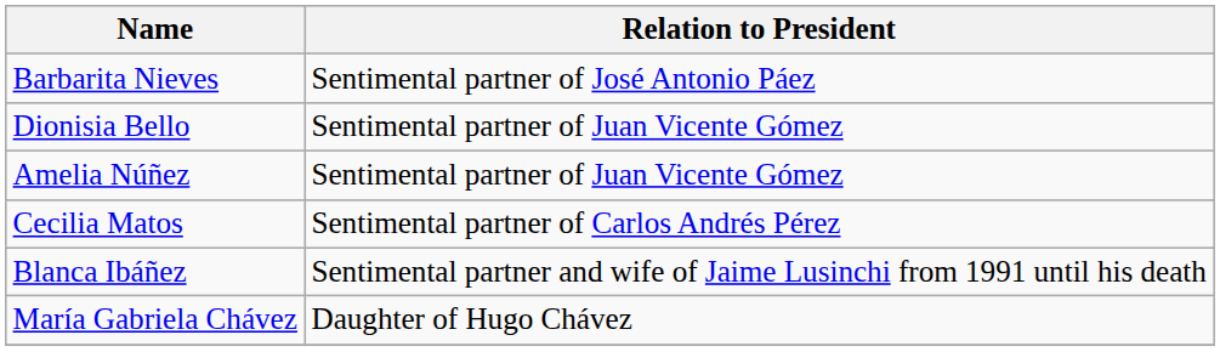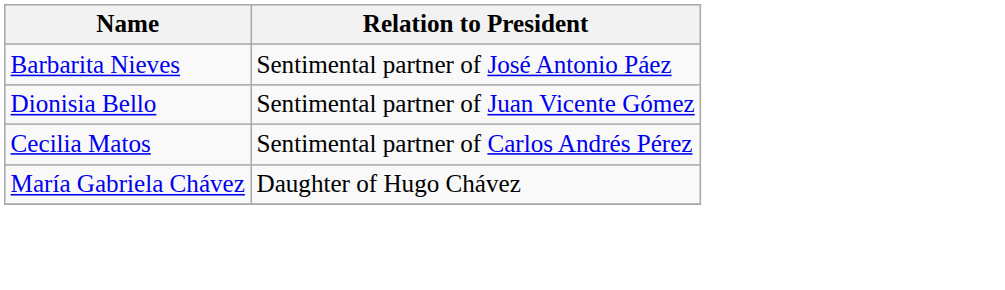 <table class="wikitable">
 <tr>
 <th>Name</th>
 <th>Relation to President</th>
 </tr>
 <tr>
 <td><a href='#'>Barbarita Nieves</a></td>
 <td>Sentimental partner of <a href='#'>José Antonio Páez</a></td>
 </tr>
 <tr>
 <td><a href='#'>Dionisia Bello</a></td>
 <td>Sentimental partner of <a href='#'>Juan Vicente Gómez</a></td>
 </tr>
 <tr>
-<td><a href='#'>Amelia Núñez</a></td>
-<td>Sentimental partner of <a href='#'>Juan Vicente Gómez</a></td>
-</tr>
-<tr>
 <td><a href='#'>Cecilia Matos</a></td>
 <td>Sentimental partner of <a href='#'>Carlos Andrés Pérez</a></td>
-</tr>
-<tr>
-<td><a href='#'>Blanca Ibáñez</a></td>
-<td>Sentimental partner and wife of <a href='#'>Jaime Lusinchi</a> from 1991 until his death</td>
 </tr>
 <tr>
 <td><a href='#'>María Gabriela Chávez</a></td>
 <td>Daughter of Hugo Chávez</td>
 </tr>
 <tr>
 </tr>
 </table>
